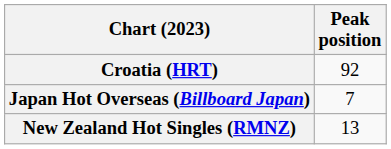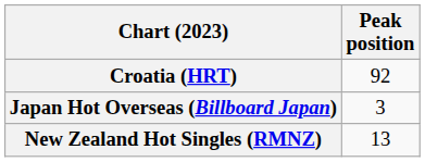 <table class="wikitable sortable plainrowheaders" style="text-align:center">
 <tr>
 <th scope="col">Chart (2023)</th>
 <th scope="col">Peak<br>position</th>
 </tr>
 <tr>
 <th scope="row">Croatia (<a href='#'>HRT</a>)</th>
 <td>92</td>
 </tr>
 <tr>
 <th scope="row">Japan Hot Overseas (<em><a href='#'>Billboard Japan</a></em>)</th>
-<td>7</td>
+<td>3</td>
 </tr>
 <tr>
 <th scope="row">New Zealand Hot Singles (<a href='#'>RMNZ</a>)</th>
 <td>13</td>
 </tr>
 </table>
